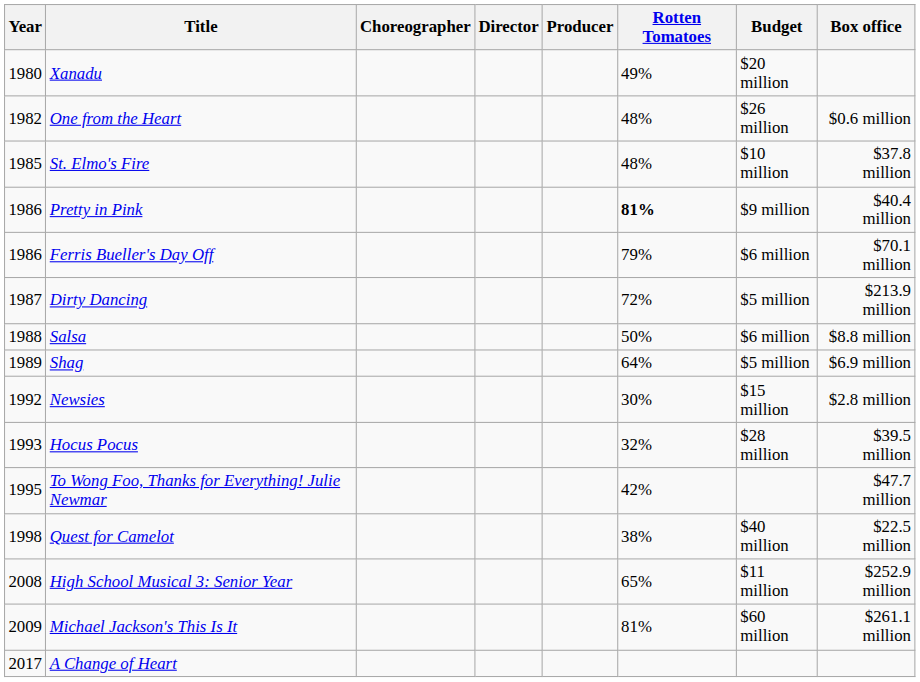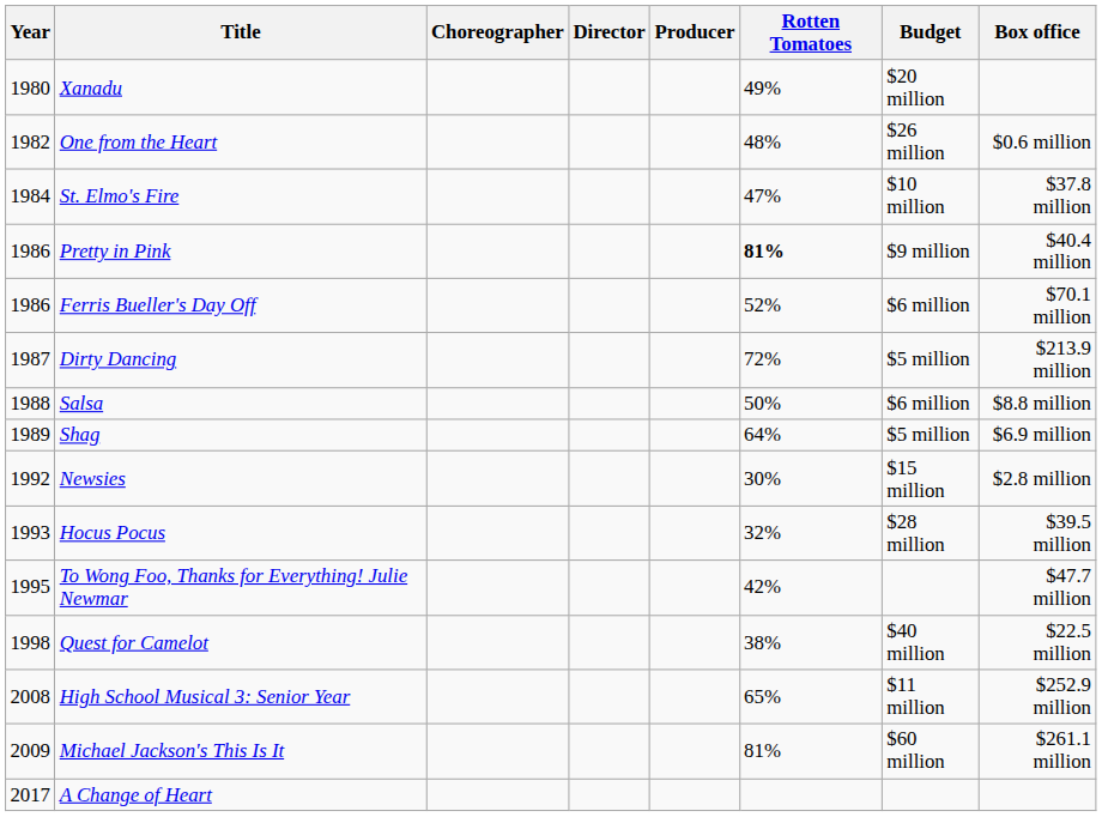 <table class="wikitable sortable">
 <tr>
 <th>Year</th>
 <th>Title</th>
 <th>Choreographer</th>
 <th>Director</th>
 <th>Producer</th>
 <th><a href='#'>Rotten Tomatoes</a></th>
 <th>Budget</th>
 <th>Box office</th>
 </tr>
 <tr>
 <td>1980</td>
 <td><em><a href='#'>Xanadu</a></em></td>
 <td></td>
 <td></td>
 <td></td>
 <td>49%</td>
 <td>$20 million</td>
 <td style="text-align:right;"></td>
 </tr>
 <tr>
 <td>1982</td>
 <td><em><a href='#'>One from the Heart</a></em></td>
 <td></td>
 <td></td>
 <td></td>
 <td>48%</td>
 <td>$26 million</td>
 <td style="text-align:right;">$0.6 million</td>
 </tr>
 <tr>
-<td>1985</td>
+<td>1984</td>
 <td><em><a href='#'>St. Elmo's Fire</a></em></td>
 <td></td>
 <td></td>
 <td></td>
-<td>48%</td>
+<td>47%</td>
 <td>$10 million</td>
 <td style="text-align:right;">$37.8 million</td>
 </tr>
 <tr>
 <td>1986</td>
 <td><em><a href='#'>Pretty in Pink</a></em></td>
 <td></td>
 <td></td>
 <td></td>
 <td><strong>81%</strong></td>
 <td>$9 million</td>
 <td style="text-align:right;">$40.4 million</td>
 </tr>
 <tr>
 <td>1986</td>
 <td><em><a href='#'>Ferris Bueller's Day Off</a></em></td>
 <td></td>
 <td></td>
 <td></td>
-<td>79%</td>
+<td>52%</td>
 <td>$6 million</td>
 <td style="text-align:right;">$70.1 million</td>
 </tr>
 <tr>
 <td>1987</td>
 <td><em><a href='#'>Dirty Dancing</a></em></td>
 <td></td>
 <td></td>
 <td></td>
 <td>72%</td>
 <td>$5 million</td>
 <td style="text-align:right;">$213.9 million</td>
 </tr>
 <tr>
 <td>1988</td>
 <td><em><a href='#'>Salsa</a></em></td>
 <td></td>
 <td></td>
 <td></td>
 <td>50%</td>
 <td>$6 million</td>
 <td style="text-align:right;">$8.8 million</td>
 </tr>
 <tr>
 <td>1989</td>
 <td><em><a href='#'>Shag</a></em></td>
 <td></td>
 <td></td>
 <td></td>
 <td>64%</td>
 <td>$5 million</td>
 <td style="text-align:right;">$6.9 million</td>
 </tr>
 <tr>
 <td>1992</td>
 <td><em><a href='#'>Newsies</a></em></td>
 <td></td>
 <td></td>
 <td></td>
 <td>30%</td>
 <td>$15 million</td>
 <td style="text-align:right;">$2.8 million</td>
 </tr>
 <tr>
 <td>1993</td>
 <td><em><a href='#'>Hocus Pocus</a></em></td>
 <td></td>
 <td></td>
 <td></td>
 <td>32%</td>
 <td>$28 million</td>
 <td style="text-align:right;">$39.5 million</td>
 </tr>
 <tr>
 <td>1995</td>
 <td><em><a href='#'>To Wong Foo, Thanks for Everything! Julie Newmar</a></em></td>
 <td></td>
 <td></td>
 <td></td>
 <td>42%</td>
 <td></td>
 <td style="text-align:right;">$47.7 million</td>
 </tr>
 <tr>
 <td>1998</td>
 <td><em><a href='#'>Quest for Camelot</a></em></td>
 <td></td>
 <td></td>
 <td></td>
 <td>38%</td>
 <td>$40 million</td>
 <td style="text-align:right;">$22.5 million</td>
 </tr>
 <tr>
 <td>2008</td>
 <td><em><a href='#'>High School Musical 3: Senior Year</a></em></td>
 <td></td>
 <td></td>
 <td></td>
 <td>65%</td>
 <td>$11 million</td>
 <td style="text-align:right;">$252.9 million</td>
 </tr>
 <tr>
 <td>2009</td>
 <td><em><a href='#'>Michael Jackson's This Is It</a></em></td>
 <td></td>
 <td></td>
 <td></td>
 <td>81%</td>
 <td>$60 million</td>
 <td style="text-align:right;">$261.1 million</td>
 </tr>
 <tr>
 <td>2017</td>
 <td><em><a href='#'>A Change of Heart</a></em></td>
 <td></td>
 <td></td>
 <td></td>
 <td></td>
 <td></td>
 <td></td>
 </tr>
 </table>
